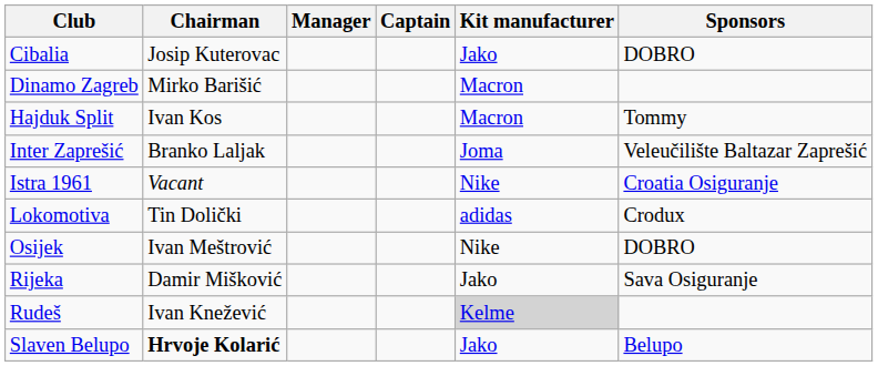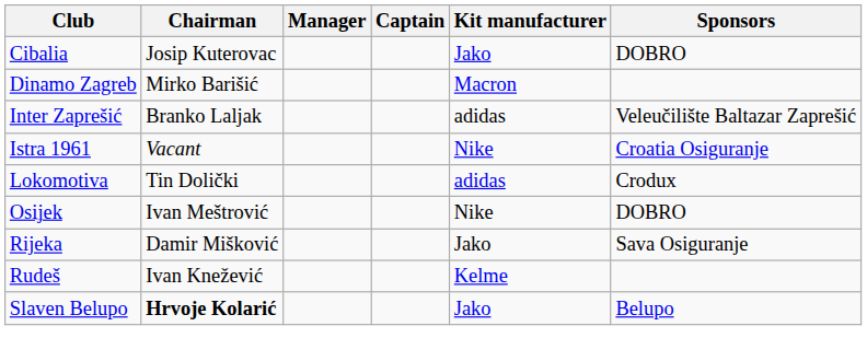 <table class="wikitable sortable" style="text-align: left;">
 <tr>
 <th>Club</th>
 <th>Chairman</th>
 <th>Manager</th>
 <th>Captain</th>
 <th>Kit manufacturer</th>
 <th>Sponsors</th>
 </tr>
 <tr>
 <td><a href='#'>Cibalia</a></td>
 <td>Josip Kuterovac</td>
 <td> </td>
 <td> </td>
 <td><a href='#'>Jako</a></td>
 <td>DOBRO</td>
 </tr>
 <tr>
 <td><a href='#'>Dinamo Zagreb</a></td>
 <td>Mirko Barišić</td>
 <td> </td>
 <td> </td>
 <td><a href='#'>Macron</a></td>
 <td></td>
 </tr>
 <tr>
-<td><a href='#'>Hajduk Split</a></td>
-<td>Ivan Kos</td>
-<td> </td>
-<td> </td>
-<td><a href='#'>Macron</a></td>
-<td>Tommy</td>
-</tr>
-<tr>
 <td><a href='#'>Inter Zaprešić</a></td>
 <td>Branko Laljak</td>
 <td> </td>
 <td> </td>
-<td><a href='#'>Joma</a></td>
+<td>adidas</td>
 <td>Veleučilište Baltazar Zaprešić</td>
 </tr>
 <tr>
 <td><a href='#'>Istra 1961</a></td>
 <td><em>Vacant</em></td>
 <td> </td>
 <td> </td>
 <td><a href='#'>Nike</a></td>
 <td><a href='#'>Croatia Osiguranje</a></td>
 </tr>
 <tr>
 <td><a href='#'>Lokomotiva</a></td>
 <td>Tin Dolički</td>
 <td> </td>
 <td> </td>
 <td><a href='#'>adidas</a></td>
 <td>Crodux</td>
 </tr>
 <tr>
 <td><a href='#'>Osijek</a></td>
 <td>Ivan Meštrović</td>
 <td> </td>
 <td> </td>
 <td>Nike</td>
 <td>DOBRO</td>
 </tr>
 <tr>
 <td><a href='#'>Rijeka</a></td>
 <td>Damir Mišković</td>
 <td> </td>
 <td> </td>
 <td>Jako</td>
 <td>Sava Osiguranje</td>
 </tr>
 <tr>
 <td><a href='#'>Rudeš</a></td>
 <td>Ivan Knežević</td>
 <td> </td>
 <td> </td>
-<td style="background: lightgrey;"><a href='#'>Kelme</a></td>
+<td><a href='#'>Kelme</a></td>
 <td></td>
 </tr>
 <tr>
 <td><a href='#'>Slaven Belupo</a></td>
 <td><strong>Hrvoje Kolarić</strong></td>
 <td> </td>
 <td> </td>
 <td><a href='#'>Jako</a></td>
 <td><a href='#'>Belupo</a></td>
 </tr>
 </table>
